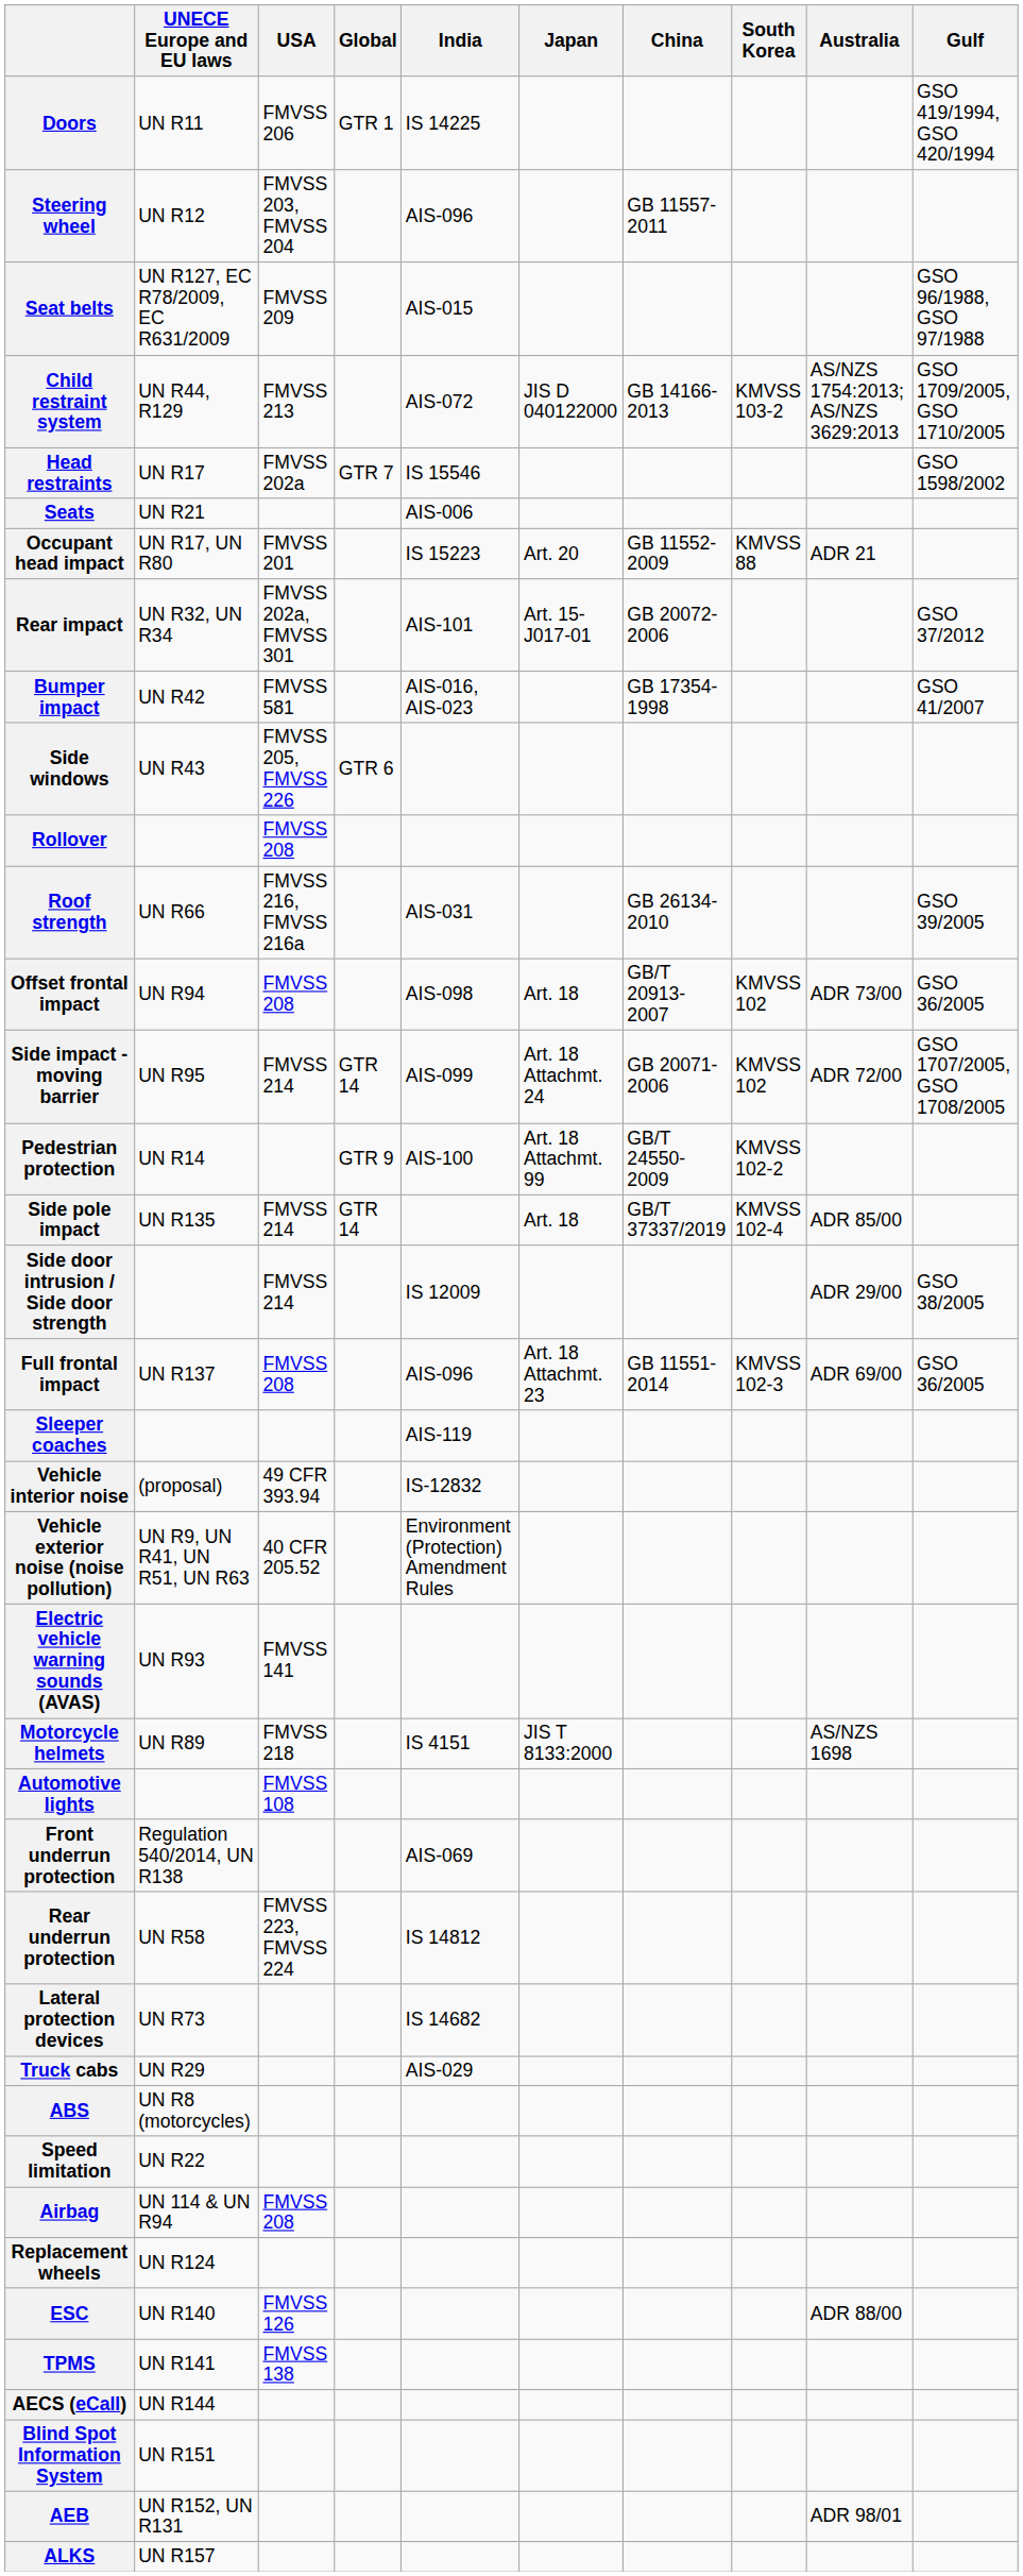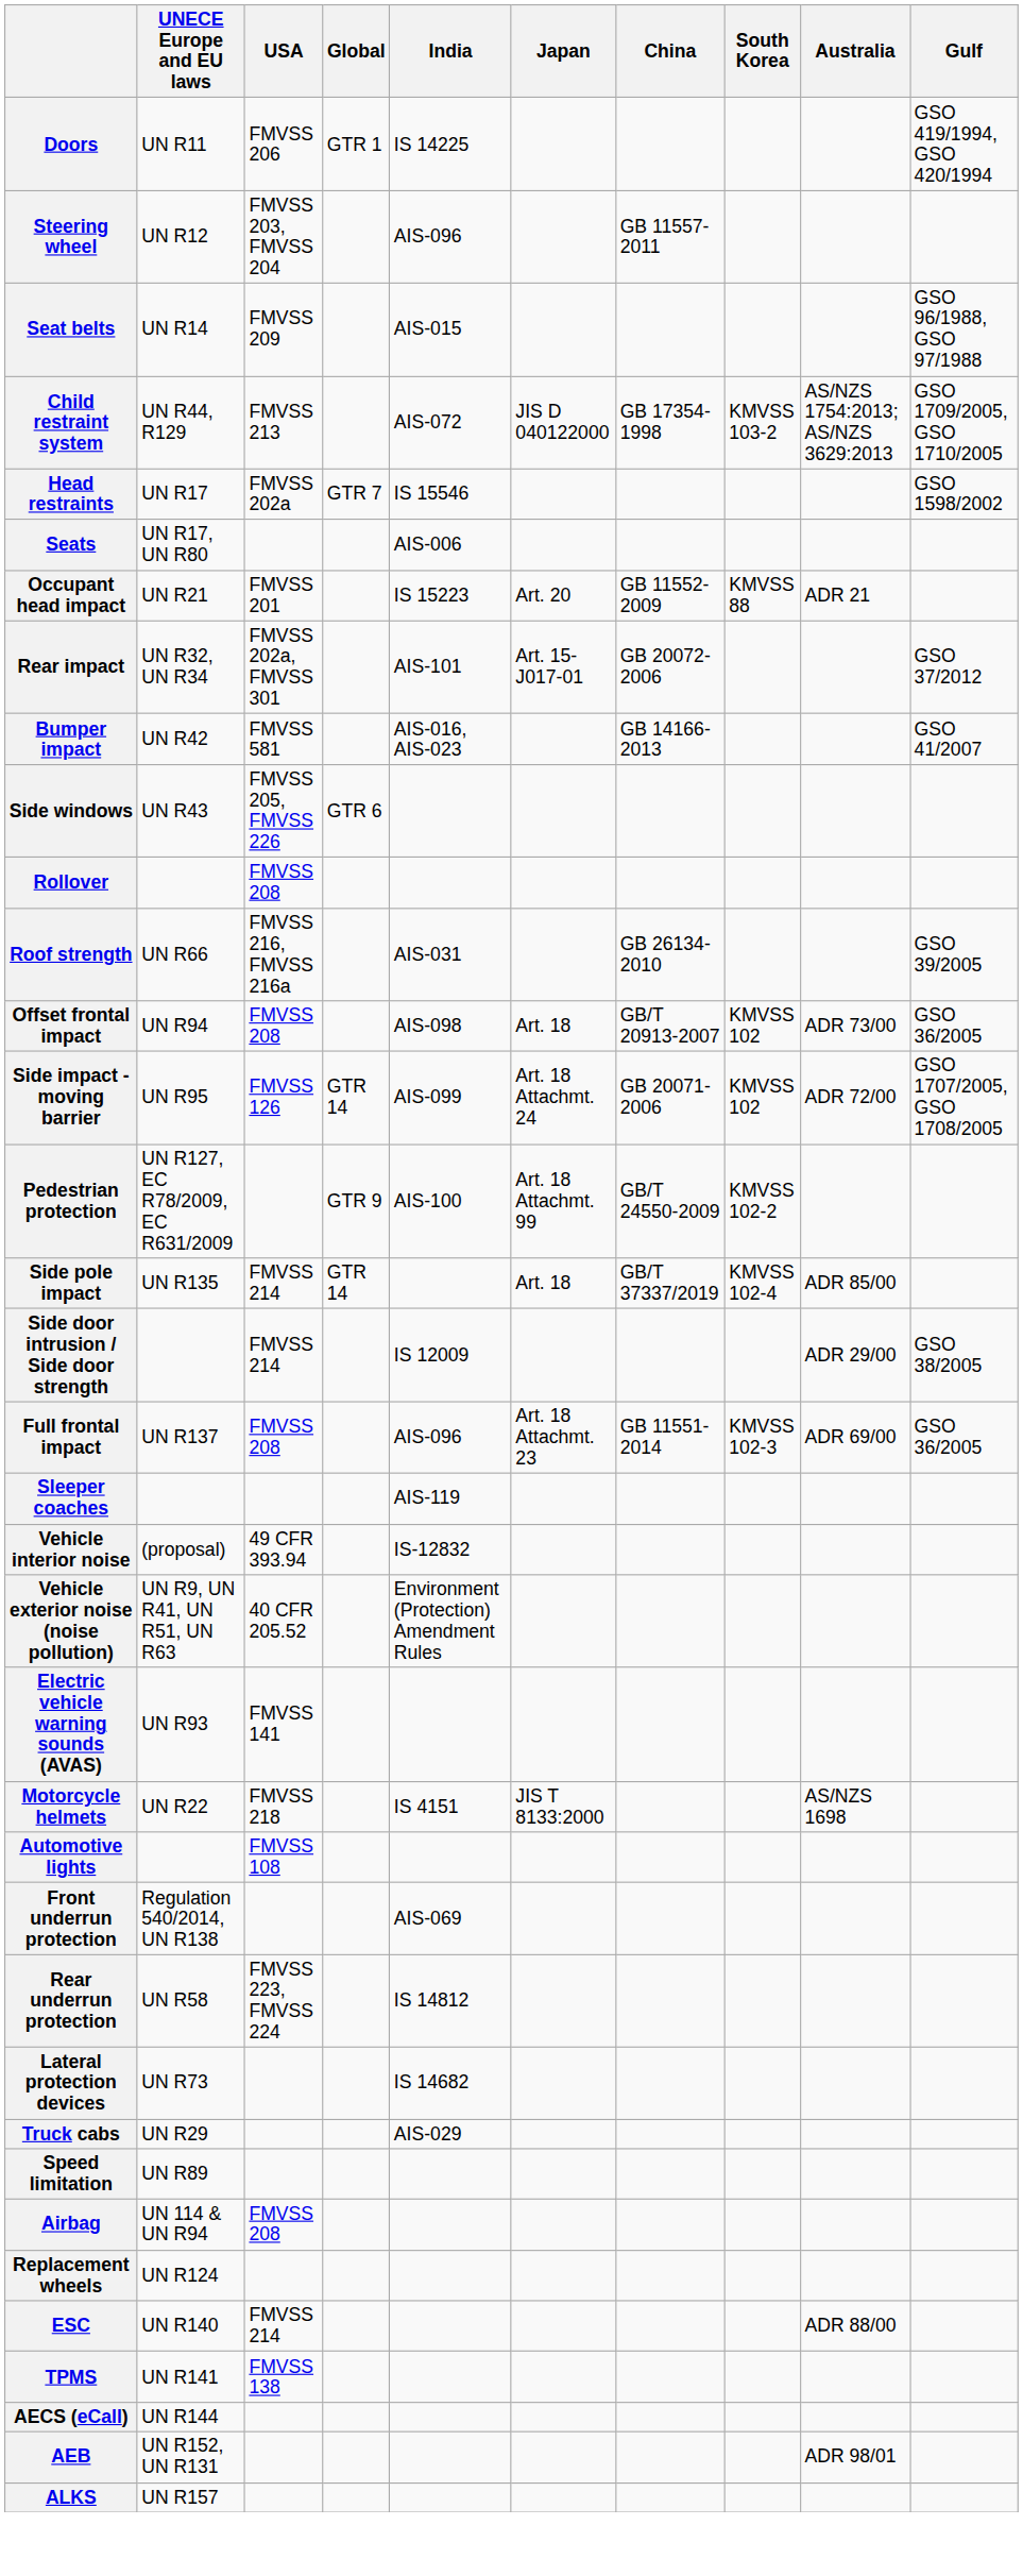 <table class="wikitable">
 <tr>
 <th></th>
 <th><a href='#'>UNECE</a> <br> Europe and EU laws</th>
 <th> USA</th>
 <th> Global</th>
 <th> India</th>
 <th> Japan</th>
 <th> China</th>
 <th> South Korea</th>
 <th> Australia</th>
 <th> Gulf</th>
 </tr>
 <tr>
 <th><a href='#'>Doors</a></th>
 <td>UN R11</td>
 <td>FMVSS 206</td>
 <td>GTR 1</td>
 <td>IS 14225</td>
 <td></td>
 <td></td>
 <td></td>
 <td></td>
 <td>GSO 419/1994, GSO 420/1994</td>
 </tr>
 <tr>
 <th><a href='#'>Steering wheel</a></th>
 <td>UN R12</td>
 <td>FMVSS 203, FMVSS 204</td>
 <td></td>
 <td>AIS-096</td>
 <td></td>
 <td>GB 11557-2011</td>
 <td></td>
 <td></td>
 <td></td>
 </tr>
 <tr>
 <th><a href='#'>Seat belts</a></th>
-<td>UN R127, EC R78/2009, EC R631/2009</td>
+<td>UN R14</td>
 <td>FMVSS 209</td>
 <td></td>
 <td>AIS-015</td>
 <td></td>
 <td></td>
 <td></td>
 <td></td>
 <td>GSO 96/1988, GSO 97/1988</td>
 </tr>
 <tr>
 <th><a href='#'>Child restraint system</a></th>
 <td>UN R44, R129</td>
 <td>FMVSS 213</td>
 <td></td>
 <td>AIS-072</td>
 <td>JIS D 040122000</td>
-<td>GB 14166-2013</td>
+<td>GB 17354-1998</td>
 <td>KMVSS 103-2</td>
 <td>AS/NZS 1754:2013; AS/NZS 3629:2013</td>
 <td>GSO 1709/2005, GSO 1710/2005</td>
 </tr>
 <tr>
 <th><a href='#'>Head restraints</a></th>
 <td>UN R17</td>
 <td>FMVSS 202a</td>
 <td>GTR 7</td>
 <td>IS 15546</td>
 <td></td>
 <td></td>
 <td></td>
 <td></td>
 <td>GSO 1598/2002</td>
 </tr>
 <tr>
 <th><a href='#'>Seats</a></th>
-<td>UN R21</td>
+<td>UN R17, UN R80</td>
 <td></td>
 <td></td>
 <td>AIS-006</td>
 <td></td>
 <td></td>
 <td></td>
 <td></td>
 <td></td>
 </tr>
 <tr>
 <th>Occupant head impact</th>
-<td>UN R17, UN R80</td>
+<td>UN R21</td>
 <td>FMVSS 201</td>
 <td></td>
 <td>IS 15223</td>
 <td>Art. 20</td>
 <td>GB 11552-2009</td>
 <td>KMVSS 88</td>
 <td>ADR 21</td>
 <td></td>
 </tr>
 <tr>
 <th>Rear impact</th>
 <td>UN R32, UN R34</td>
 <td>FMVSS 202a, FMVSS 301</td>
 <td></td>
 <td>AIS-101</td>
 <td>Art. 15‐J017‐01</td>
 <td>GB 20072-2006</td>
 <td></td>
 <td></td>
 <td>GSO 37/2012</td>
 </tr>
 <tr>
 <th><a href='#'>Bumper impact</a></th>
 <td>UN R42</td>
 <td>FMVSS 581</td>
 <td></td>
 <td>AIS-016, AIS-023</td>
 <td></td>
-<td>GB 17354-1998</td>
+<td>GB 14166-2013</td>
 <td></td>
 <td></td>
 <td>GSO 41/2007</td>
 </tr>
 <tr>
 <th>Side windows</th>
 <td>UN R43</td>
 <td>FMVSS 205, <a href='#'>FMVSS 226</a></td>
 <td>GTR 6</td>
 <td></td>
 <td></td>
 <td></td>
 <td></td>
 <td></td>
 <td></td>
 </tr>
 <tr>
 <th><a href='#'>Rollover</a></th>
 <td></td>
 <td><a href='#'>FMVSS 208</a></td>
 <td></td>
 <td></td>
 <td></td>
 <td></td>
 <td></td>
 <td></td>
 <td></td>
 </tr>
 <tr>
 <th><a href='#'>Roof strength</a></th>
 <td>UN R66</td>
 <td>FMVSS 216, FMVSS 216a</td>
 <td></td>
 <td>AIS-031</td>
 <td></td>
 <td>GB 26134-2010</td>
 <td></td>
 <td></td>
 <td>GSO 39/2005</td>
 </tr>
 <tr>
 <th>Offset frontal impact</th>
 <td>UN R94</td>
 <td><a href='#'>FMVSS 208</a></td>
 <td></td>
 <td>AIS-098</td>
 <td>Art. 18</td>
 <td>GB/T 20913-2007</td>
 <td>KMVSS 102</td>
 <td>ADR 73/00</td>
 <td>GSO 36/2005</td>
 </tr>
 <tr>
 <th>Side impact - moving barrier</th>
 <td>UN R95</td>
-<td>FMVSS 214</td>
+<td><a href='#'>FMVSS 126</a></td>
 <td>GTR 14</td>
 <td>AIS-099</td>
 <td>Art. 18 Attachmt. 24</td>
 <td>GB 20071-2006</td>
 <td>KMVSS 102</td>
 <td>ADR 72/00</td>
 <td>GSO 1707/2005, GSO 1708/2005</td>
 </tr>
 <tr>
 <th>Pedestrian protection</th>
-<td>UN R14</td>
+<td>UN R127, EC R78/2009, EC R631/2009</td>
 <td></td>
 <td>GTR 9</td>
 <td>AIS-100</td>
 <td>Art. 18 Attachmt. 99</td>
 <td>GB/T 24550-2009</td>
 <td>KMVSS 102-2</td>
 <td></td>
 <td></td>
 </tr>
 <tr>
 <th>Side pole impact</th>
 <td>UN R135</td>
 <td>FMVSS 214</td>
 <td>GTR 14</td>
 <td></td>
 <td>Art. 18</td>
 <td>GB/T  37337/2019</td>
 <td>KMVSS 102-4</td>
 <td>ADR 85/00</td>
 <td></td>
 </tr>
 <tr>
 <th>Side door intrusion / Side door strength</th>
 <td></td>
 <td>FMVSS 214</td>
 <td></td>
 <td>IS 12009</td>
 <td></td>
 <td></td>
 <td></td>
 <td>ADR 29/00</td>
 <td>GSO 38/2005</td>
 </tr>
 <tr>
 <th>Full frontal impact</th>
 <td>UN R137</td>
 <td><a href='#'>FMVSS 208</a></td>
 <td></td>
 <td>AIS-096</td>
 <td>Art. 18 Attachmt. 23</td>
 <td>GB 11551-2014</td>
 <td>KMVSS 102-3</td>
 <td>ADR 69/00</td>
 <td>GSO 36/2005</td>
 </tr>
 <tr>
 <th><a href='#'>Sleeper coaches</a></th>
 <td></td>
 <td></td>
 <td></td>
 <td>AIS-119</td>
 <td></td>
 <td></td>
 <td></td>
 <td></td>
 <td></td>
 </tr>
 <tr>
 <th>Vehicle interior noise</th>
 <td>(proposal)</td>
 <td>49 CFR 393.94</td>
 <td></td>
 <td>IS-12832</td>
 <td></td>
 <td></td>
 <td></td>
 <td></td>
 <td></td>
 </tr>
 <tr>
 <th>Vehicle exterior noise (noise pollution)</th>
 <td>UN R9, UN R41, UN R51, UN R63</td>
 <td>40 CFR 205.52</td>
 <td></td>
 <td>Environment (Protection) Amendment Rules</td>
 <td></td>
 <td></td>
 <td></td>
 <td></td>
 <td></td>
 </tr>
 <tr>
 <th><a href='#'>Electric vehicle warning sounds</a> (AVAS)</th>
 <td>UN R93</td>
 <td>FMVSS 141</td>
 <td></td>
 <td></td>
 <td></td>
 <td></td>
 <td></td>
 <td></td>
 <td></td>
 </tr>
 <tr>
 <th><a href='#'>Motorcycle helmets</a></th>
-<td>UN R89</td>
+<td>UN R22</td>
 <td>FMVSS 218</td>
 <td></td>
 <td>IS 4151</td>
 <td>JIS T 8133:2000</td>
 <td></td>
 <td></td>
 <td>AS/NZS 1698</td>
 <td></td>
 </tr>
 <tr>
 <th><a href='#'>Automotive lights</a></th>
 <td></td>
 <td><a href='#'>FMVSS 108</a></td>
 <td></td>
 <td></td>
 <td></td>
 <td></td>
 <td></td>
 <td></td>
 <td></td>
 </tr>
 <tr>
 <th>Front underrun protection</th>
 <td>Regulation 540/2014, UN R138</td>
 <td></td>
 <td></td>
 <td>AIS-069</td>
 <td></td>
 <td></td>
 <td></td>
 <td></td>
 <td></td>
 </tr>
 <tr>
 <th>Rear underrun protection</th>
 <td>UN R58</td>
 <td>FMVSS 223, FMVSS 224</td>
 <td></td>
 <td>IS 14812</td>
 <td></td>
 <td></td>
 <td></td>
 <td></td>
 <td></td>
 </tr>
 <tr>
 <th>Lateral protection devices</th>
 <td>UN R73</td>
 <td></td>
 <td></td>
 <td>IS 14682</td>
 <td></td>
 <td></td>
 <td></td>
 <td></td>
 <td></td>
 </tr>
 <tr>
 <th><a href='#'>Truck</a> cabs</th>
 <td>UN R29</td>
 <td></td>
 <td></td>
 <td>AIS-029</td>
 <td></td>
 <td></td>
 <td></td>
 <td></td>
 <td></td>
 </tr>
 <tr>
-<th><a href='#'>ABS</a></th>
-<td>UN R8 (motorcycles)</td>
-<td></td>
-<td></td>
-<td></td>
-<td></td>
-<td></td>
-<td></td>
-<td></td>
-<td></td>
-</tr>
-<tr>
 <th>Speed limitation</th>
-<td>UN R22</td>
+<td>UN R89</td>
 <td></td>
 <td></td>
 <td></td>
 <td></td>
 <td></td>
 <td></td>
 <td></td>
 <td></td>
 </tr>
 <tr>
 <th><a href='#'>Airbag</a></th>
 <td>UN 114 & UN R94</td>
 <td><a href='#'>FMVSS 208</a></td>
 <td></td>
 <td></td>
 <td></td>
 <td></td>
 <td></td>
 <td></td>
 <td></td>
 </tr>
 <tr>
 <th>Replacement wheels</th>
 <td>UN R124</td>
 <td></td>
 <td></td>
 <td></td>
 <td></td>
 <td></td>
 <td></td>
 <td></td>
 <td></td>
 </tr>
 <tr>
 <th><a href='#'>ESC</a></th>
 <td>UN R140</td>
-<td><a href='#'>FMVSS 126</a></td>
+<td>FMVSS 214</td>
 <td></td>
 <td></td>
 <td></td>
 <td></td>
 <td></td>
 <td>ADR 88/00</td>
 <td></td>
 </tr>
 <tr>
 <th><a href='#'>TPMS</a></th>
 <td>UN R141</td>
 <td><a href='#'>FMVSS 138</a></td>
 <td></td>
 <td></td>
 <td></td>
 <td></td>
 <td></td>
 <td></td>
 <td></td>
 </tr>
 <tr>
 <th>AECS (<a href='#'>eCall</a>)</th>
 <td>UN R144</td>
-<td></td>
-<td></td>
-<td></td>
-<td></td>
-<td></td>
-<td></td>
-<td></td>
-<td></td>
-</tr>
-<tr>
-<th><a href='#'>Blind Spot Information System</a></th>
-<td>UN R151</td>
 <td></td>
 <td></td>
 <td></td>
 <td></td>
 <td></td>
 <td></td>
 <td></td>
 <td></td>
 </tr>
 <tr>
 <th><a href='#'>AEB</a></th>
 <td>UN R152, UN R131</td>
 <td></td>
 <td></td>
 <td></td>
 <td></td>
 <td></td>
 <td></td>
 <td>ADR 98/01</td>
 <td></td>
 </tr>
 <tr>
 <th><a href='#'>ALKS</a></th>
 <td>UN R157</td>
 <td></td>
 <td></td>
 <td></td>
 <td></td>
 <td></td>
 <td></td>
 <td></td>
 <td></td>
 </tr>
 </table>
